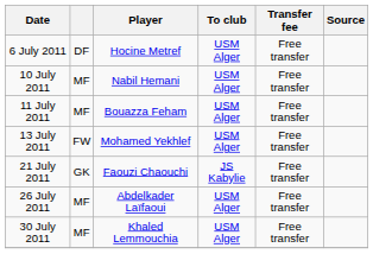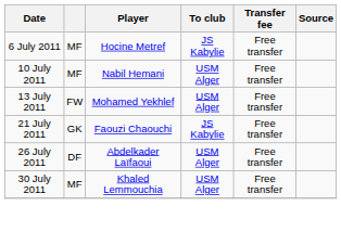 <table class="wikitable sortable" style="width:70%; text-align:center; font-size:85%; text-align:centre;">
 <tr>
 <th>Date</th>
 <th></th>
 <th>Player</th>
 <th>To club</th>
 <th>Transfer fee</th>
 <th>Source</th>
 </tr>
 <tr>
 <td>6 July 2011</td>
-<td>DF</td>
+<td>MF</td>
 <td> <a href='#'>Hocine Metref</a></td>
-<td><a href='#'>USM Alger</a></td>
+<td><a href='#'>JS Kabylie</a></td>
 <td>Free transfer</td>
 <td></td>
 </tr>
 <tr>
 <td>10 July 2011</td>
 <td>MF</td>
 <td> <a href='#'>Nabil Hemani</a></td>
-<td><a href='#'>USM Alger</a></td>
-<td>Free transfer</td>
-<td></td>
-</tr>
-<tr>
-<td>11 July 2011</td>
-<td>MF</td>
-<td> <a href='#'>Bouazza Feham</a></td>
 <td><a href='#'>USM Alger</a></td>
 <td>Free transfer</td>
 <td></td>
 </tr>
 <tr>
 <td>13 July 2011</td>
 <td>FW</td>
 <td> <a href='#'>Mohamed Yekhlef</a></td>
 <td><a href='#'>USM Alger</a></td>
 <td>Free transfer</td>
 <td></td>
 </tr>
 <tr>
 <td>21 July 2011</td>
 <td>GK</td>
 <td> <a href='#'>Faouzi Chaouchi</a></td>
 <td><a href='#'>JS Kabylie</a></td>
 <td>Free transfer</td>
 <td></td>
 </tr>
 <tr>
 <td>26 July 2011</td>
-<td>MF</td>
+<td>DF</td>
 <td> <a href='#'>Abdelkader Laïfaoui</a></td>
 <td><a href='#'>USM Alger</a></td>
 <td>Free transfer</td>
 <td></td>
 </tr>
 <tr>
 <td>30 July 2011</td>
 <td>MF</td>
 <td> <a href='#'>Khaled Lemmouchia</a></td>
 <td><a href='#'>USM Alger</a></td>
 <td>Free transfer</td>
 <td></td>
 </tr>
 <tr>
 </tr>
 </table>
